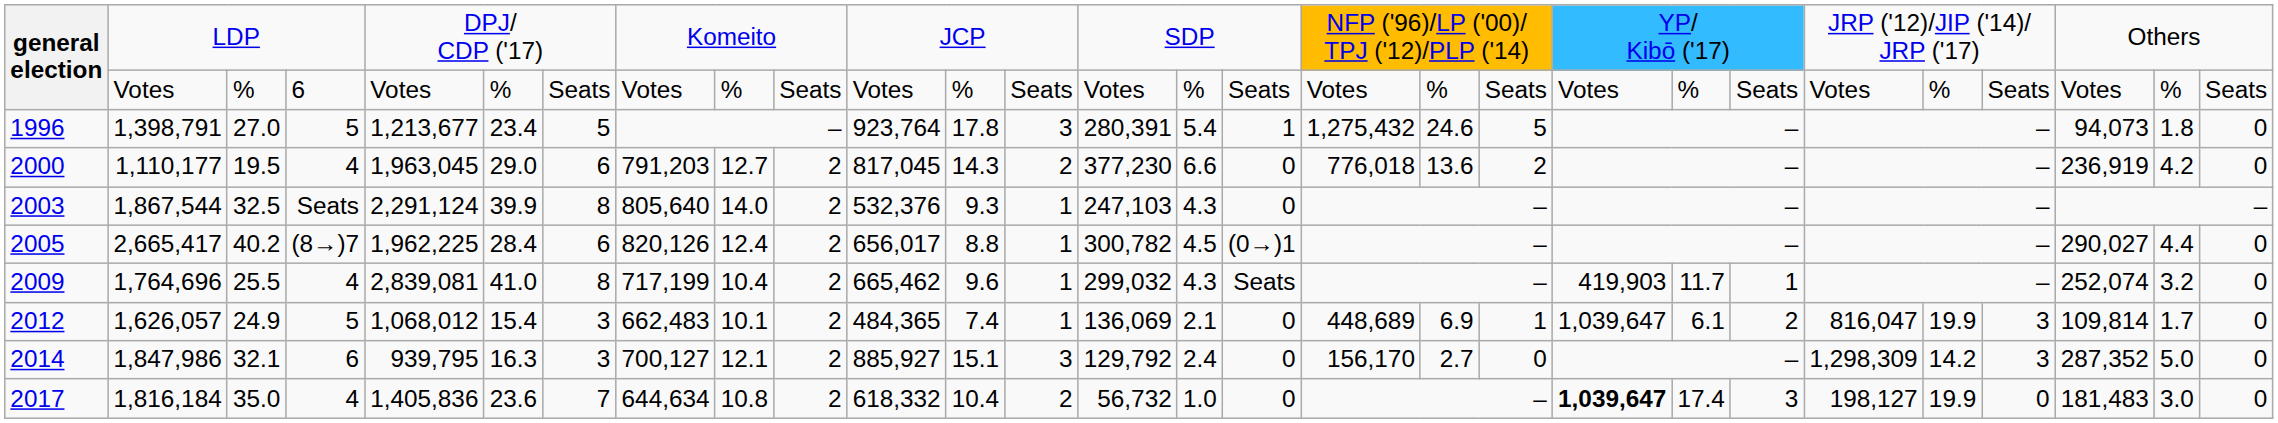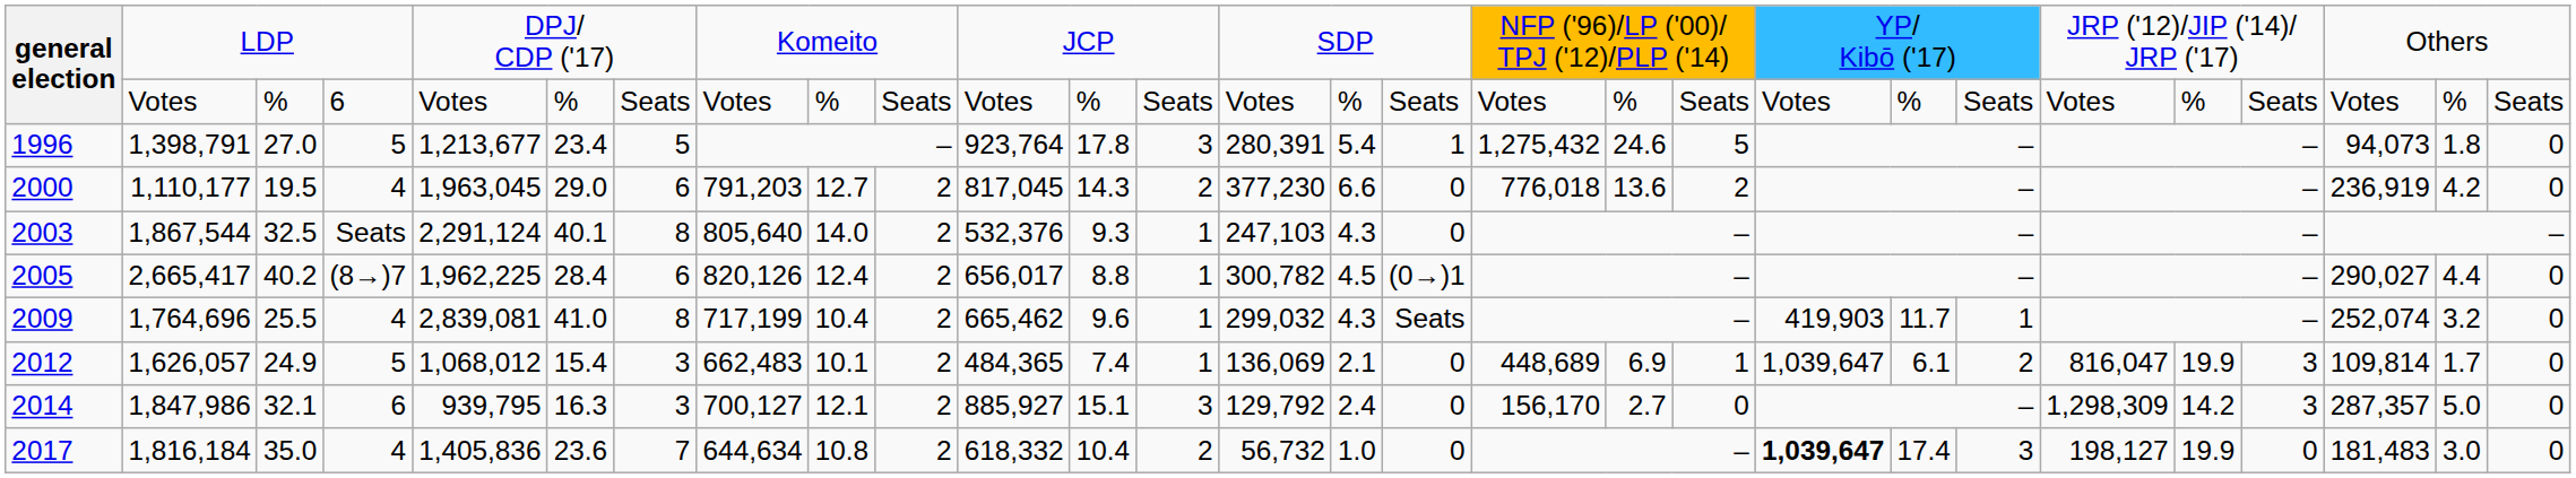 <table class="wikitable">
 <tr align="center">
 <th rowspan="2">general election</th>
 <td colspan="3" ><a href='#'>LDP</a></td>
 <td colspan="3" ><a href='#'>DPJ</a>/<br><a href='#'>CDP</a> ('17)</td>
 <td colspan="3" ><a href='#'>Komeito</a></td>
 <td colspan="3" ><a href='#'>JCP</a></td>
 <td colspan="3" ><a href='#'>SDP</a></td>
 <td colspan="3" bgcolor="#FFBC00"><a href='#'>NFP</a> ('96)/<a href='#'>LP</a> ('00)/<br><a href='#'>TPJ</a> ('12)/<a href='#'>PLP</a> ('14)</td>
 <td colspan="3" bgcolor="#3bf"><a href='#'>YP</a>/<br><a href='#'>Kibō</a> ('17)</td>
 <td colspan="3" ><a href='#'>JRP</a> ('12)/<a href='#'>JIP</a> ('14)/<br><a href='#'>JRP</a> ('17)</td>
 <td colspan="3" >Others</td>
 </tr>
 <tr>
 <td>Votes</td>
 <td>%</td>
 <td>6</td>
 <td>Votes</td>
 <td>%</td>
 <td>Seats</td>
 <td>Votes</td>
 <td>%</td>
 <td>Seats</td>
 <td>Votes</td>
 <td>%</td>
 <td>Seats</td>
 <td>Votes</td>
 <td>%</td>
 <td>Seats</td>
 <td>Votes</td>
 <td>%</td>
 <td>Seats</td>
 <td>Votes</td>
 <td>%</td>
 <td>Seats</td>
 <td>Votes</td>
 <td>%</td>
 <td>Seats</td>
 <td>Votes</td>
 <td>%</td>
 <td>Seats</td>
 </tr>
 <tr align="right">
 <td align="left"><a href='#'>1996</a></td>
 <td>1,398,791</td>
 <td>27.0</td>
 <td>5</td>
 <td>1,213,677</td>
 <td>23.4</td>
 <td>5</td>
 <td colspan="3">–</td>
 <td>923,764</td>
 <td>17.8</td>
 <td>3</td>
 <td>280,391</td>
 <td>5.4</td>
 <td>1</td>
 <td>1,275,432</td>
 <td>24.6</td>
 <td>5</td>
 <td colspan="3">–</td>
 <td colspan="3">–</td>
 <td>94,073</td>
 <td>1.8</td>
 <td>0</td>
 </tr>
 <tr align="right">
 <td align="left"><a href='#'>2000</a></td>
 <td>1,110,177</td>
 <td>19.5</td>
 <td>4</td>
 <td>1,963,045</td>
 <td>29.0</td>
 <td>6</td>
 <td>791,203</td>
 <td>12.7</td>
 <td>2</td>
 <td>817,045</td>
 <td>14.3</td>
 <td>2</td>
 <td>377,230</td>
 <td>6.6</td>
 <td>0</td>
 <td>776,018</td>
 <td>13.6</td>
 <td>2</td>
 <td colspan="3">–</td>
 <td colspan="3">–</td>
 <td>236,919</td>
 <td>4.2</td>
 <td>0</td>
 </tr>
 <tr align="right">
 <td align="left"><a href='#'>2003</a></td>
 <td>1,867,544</td>
 <td>32.5</td>
 <td>Seats</td>
 <td>2,291,124</td>
-<td>39.9</td>
+<td>40.1</td>
 <td>8</td>
 <td>805,640</td>
 <td>14.0</td>
 <td>2</td>
 <td>532,376</td>
 <td>9.3</td>
 <td>1</td>
 <td>247,103</td>
 <td>4.3</td>
 <td>0</td>
 <td colspan="3">–</td>
 <td colspan="3">–</td>
 <td colspan="3">–</td>
 <td colspan="3">–</td>
 </tr>
 <tr align="right">
 <td align="left"><a href='#'>2005</a></td>
 <td>2,665,417</td>
 <td>40.2</td>
 <td>(8→)7</td>
 <td>1,962,225</td>
 <td>28.4</td>
 <td>6</td>
 <td>820,126</td>
 <td>12.4</td>
 <td>2</td>
 <td>656,017</td>
 <td>8.8</td>
 <td>1</td>
 <td>300,782</td>
 <td>4.5</td>
 <td>(0→)1</td>
 <td colspan="3">–</td>
 <td colspan="3">–</td>
 <td colspan="3">–</td>
 <td>290,027</td>
 <td>4.4</td>
 <td>0</td>
 </tr>
 <tr align="right">
 <td align="left"><a href='#'>2009</a></td>
 <td>1,764,696</td>
 <td>25.5</td>
 <td>4</td>
 <td>2,839,081</td>
 <td>41.0</td>
 <td>8</td>
 <td>717,199</td>
 <td>10.4</td>
 <td>2</td>
 <td>665,462</td>
 <td>9.6</td>
 <td>1</td>
 <td>299,032</td>
 <td>4.3</td>
 <td>Seats</td>
 <td colspan="3">–</td>
 <td>419,903</td>
 <td>11.7</td>
 <td>1</td>
 <td colspan="3">–</td>
 <td>252,074</td>
 <td>3.2</td>
 <td>0</td>
 </tr>
 <tr align="right">
 <td align="left"><a href='#'>2012</a></td>
 <td>1,626,057</td>
 <td>24.9</td>
 <td>5</td>
 <td>1,068,012</td>
 <td>15.4</td>
 <td>3</td>
 <td>662,483</td>
 <td>10.1</td>
 <td>2</td>
 <td>484,365</td>
 <td>7.4</td>
 <td>1</td>
 <td>136,069</td>
 <td>2.1</td>
 <td>0</td>
 <td>448,689</td>
 <td>6.9</td>
 <td>1</td>
 <td>1,039,647</td>
 <td>6.1</td>
 <td>2</td>
 <td>816,047</td>
 <td>19.9</td>
 <td>3</td>
 <td>109,814</td>
 <td>1.7</td>
 <td>0</td>
 </tr>
 <tr align="right">
 <td align="left"><a href='#'>2014</a></td>
 <td>1,847,986</td>
 <td>32.1</td>
 <td>6</td>
 <td>939,795</td>
 <td>16.3</td>
 <td>3</td>
 <td>700,127</td>
 <td>12.1</td>
 <td>2</td>
 <td>885,927</td>
 <td>15.1</td>
 <td>3</td>
 <td>129,792</td>
 <td>2.4</td>
 <td>0</td>
 <td>156,170</td>
 <td>2.7</td>
 <td>0</td>
 <td colspan="3">–</td>
 <td>1,298,309</td>
 <td>14.2</td>
 <td>3</td>
-<td>287,352</td>
+<td>287,357</td>
 <td>5.0</td>
 <td>0</td>
 </tr>
 <tr align="right">
 <td align="left"><a href='#'>2017</a></td>
 <td>1,816,184</td>
 <td>35.0</td>
 <td>4</td>
 <td>1,405,836</td>
 <td>23.6</td>
 <td>7</td>
 <td>644,634</td>
 <td>10.8</td>
 <td>2</td>
 <td>618,332</td>
 <td>10.4</td>
 <td>2</td>
 <td>56,732</td>
 <td>1.0</td>
 <td>0</td>
 <td colspan="3">–</td>
 <td><strong>1,039,647</strong></td>
 <td>17.4</td>
 <td>3</td>
 <td>198,127</td>
 <td>19.9</td>
 <td>0</td>
 <td>181,483</td>
 <td>3.0</td>
 <td>0</td>
 </tr>
 </table>
